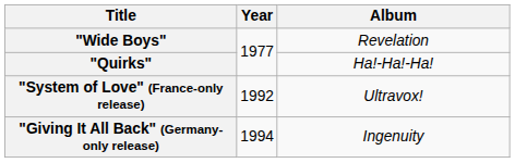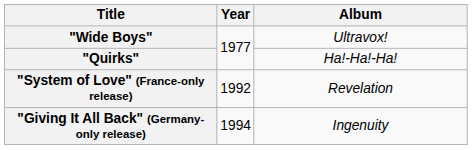 <table class="wikitable plainrowheaders" style="text-align:center;">
 <tr>
 <th scope="col" style="width:15em;">Title</th>
 <th scope="col" style="width:2em;">Year</th>
 <th scope="col" style="width:15em;">Album</th>
 </tr>
 <tr>
 <th scope="row">"Wide Boys"</th>
 <td rowspan="2">1977</td>
-<td><em>Revelation</em></td>
+<td><em>Ultravox!</em></td>
 </tr>
 <tr>
 <th scope="row">"Quirks"</th>
 <td><em>Ha!-Ha!-Ha!</em></td>
 </tr>
 <tr>
 <th scope="row">"System of Love" <small>(France-only release)</small></th>
 <td>1992</td>
-<td><em>Ultravox!</em></td>
+<td><em>Revelation</em></td>
 </tr>
 <tr>
 <th scope="row">"Giving It All Back" <small>(Germany-only release)</small></th>
 <td>1994</td>
 <td><em>Ingenuity</em></td>
 </tr>
 </table>
